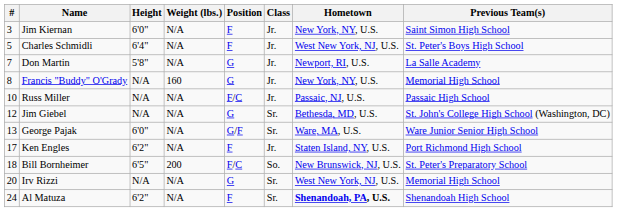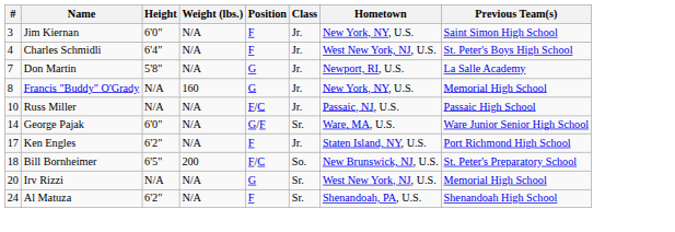 <table class="wikitable" style="font-size: 90%">
 <tr>
 <th>#</th>
 <th>Name</th>
 <th>Height</th>
 <th>Weight (lbs.)</th>
 <th>Position</th>
 <th>Class</th>
 <th>Hometown</th>
 <th>Previous Team(s)</th>
 </tr>
 <tr>
 <td>3</td>
 <td>Jim Kiernan</td>
 <td>6'0"</td>
 <td>N/A</td>
 <td><a href='#'>F</a></td>
 <td>Jr.</td>
 <td><a href='#'>New York, NY</a>, U.S.</td>
 <td><a href='#'>Saint Simon High School</a></td>
 </tr>
 <tr>
-<td>5</td>
+<td>4</td>
 <td>Charles Schmidli</td>
 <td>6'4"</td>
 <td>N/A</td>
 <td><a href='#'>F</a></td>
 <td>Jr.</td>
 <td><a href='#'>West New York, NJ</a>, U.S.</td>
 <td><a href='#'>St. Peter's Boys High School</a></td>
 </tr>
 <tr>
 <td>7</td>
 <td>Don Martin</td>
 <td>5'8"</td>
 <td>N/A</td>
 <td><a href='#'>G</a></td>
 <td>Jr.</td>
 <td><a href='#'>Newport, RI</a>, U.S.</td>
 <td><a href='#'>La Salle Academy</a></td>
 </tr>
 <tr>
 <td>8</td>
 <td><a href='#'>Francis "Buddy" O'Grady</a></td>
 <td>N/A</td>
 <td>160</td>
 <td><a href='#'>G</a></td>
 <td>Jr.</td>
 <td><a href='#'>New York, NY</a>, U.S.</td>
 <td><a href='#'>Memorial High School</a></td>
 </tr>
 <tr>
 <td>10</td>
 <td>Russ Miller</td>
 <td>N/A</td>
 <td>N/A</td>
 <td><a href='#'>F</a>/<a href='#'>C</a></td>
 <td>Jr.</td>
 <td><a href='#'>Passaic, NJ</a>, U.S.</td>
 <td><a href='#'>Passaic High School</a></td>
 </tr>
 <tr>
-<td>12</td>
-<td>Jim Giebel</td>
-<td>N/A</td>
-<td>N/A</td>
-<td><a href='#'>G</a></td>
-<td>Sr.</td>
-<td><a href='#'>Bethesda, MD</a>, U.S.</td>
-<td><a href='#'>St. John's College High School</a> (Washington, DC)</td>
-</tr>
-<tr>
-<td>13</td>
+<td>14</td>
 <td>George Pajak</td>
 <td>6'0"</td>
 <td>N/A</td>
 <td><a href='#'>G</a>/<a href='#'>F</a></td>
 <td>Sr.</td>
 <td><a href='#'>Ware, MA</a>, U.S.</td>
 <td><a href='#'>Ware Junior Senior High School</a></td>
 </tr>
 <tr>
 <td>17</td>
 <td>Ken Engles</td>
 <td>6'2"</td>
 <td>N/A</td>
 <td><a href='#'>F</a></td>
 <td>Jr.</td>
 <td><a href='#'>Staten Island, NY</a>, U.S.</td>
 <td><a href='#'>Port Richmond High School</a></td>
 </tr>
 <tr>
 <td>18</td>
 <td>Bill Bornheimer</td>
 <td>6'5"</td>
 <td>200</td>
 <td><a href='#'>F</a>/<a href='#'>C</a></td>
 <td>So.</td>
 <td><a href='#'>New Brunswick, NJ</a>, U.S.</td>
 <td><a href='#'>St. Peter's Preparatory School</a></td>
 </tr>
 <tr>
 <td>20</td>
 <td>Irv Rizzi</td>
 <td>N/A</td>
 <td>N/A</td>
 <td><a href='#'>G</a></td>
 <td>Sr.</td>
 <td><a href='#'>West New York, NJ</a>, U.S.</td>
 <td><a href='#'>Memorial High School</a></td>
 </tr>
 <tr>
 <td>24</td>
 <td>Al Matuza</td>
 <td>6'2"</td>
 <td>N/A</td>
 <td><a href='#'>F</a></td>
 <td>Sr.</td>
-<td><strong><a href='#'>Shenandoah, PA</a>, U.S.</strong></td>
+<td><a href='#'>Shenandoah, PA</a>, U.S.</td>
 <td><a href='#'>Shenandoah High School</a></td>
 </tr>
 </table>
